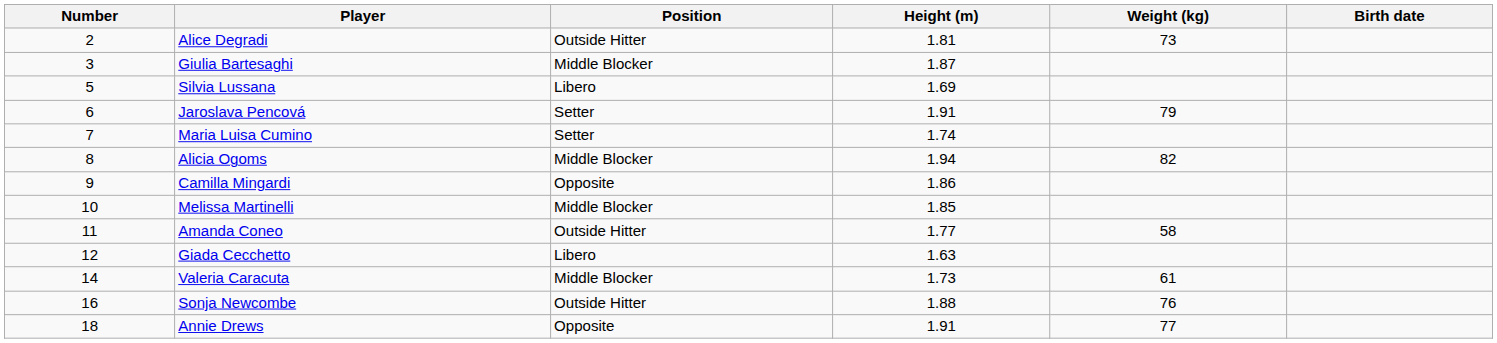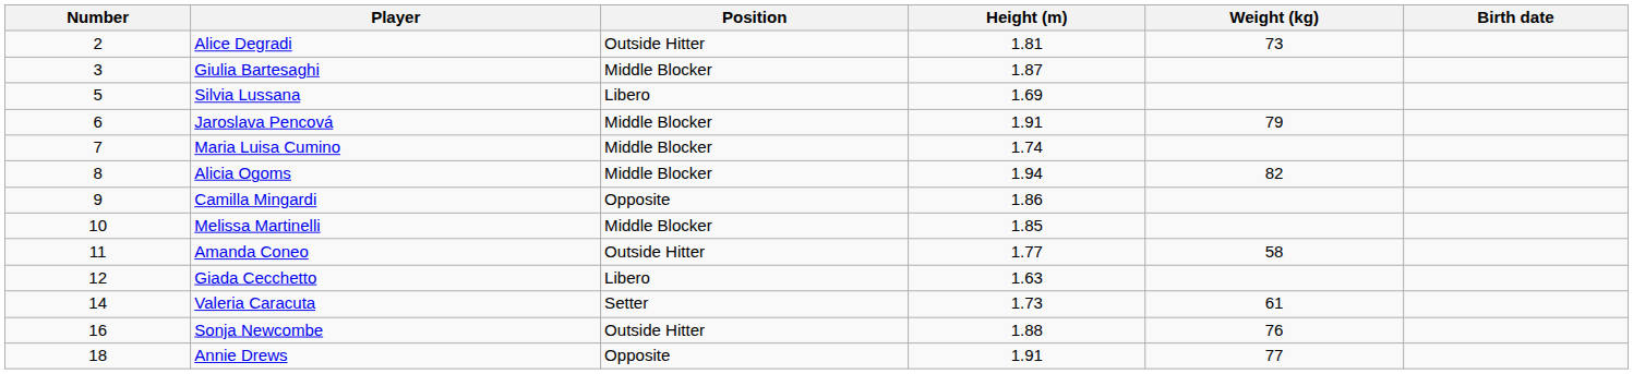 <table class="wikitable" style="width:100%;">
 <tr>
 <th>Number</th>
 <th>Player</th>
 <th>Position</th>
 <th>Height (m)</th>
 <th>Weight (kg)</th>
 <th>Birth date</th>
 </tr>
 <tr>
 <td align=center>2</td>
 <td> <a href='#'>Alice Degradi</a></td>
 <td>Outside Hitter</td>
 <td align=center>1.81</td>
 <td align=center>73</td>
 <td></td>
 </tr>
 <tr>
 <td align=center>3</td>
 <td> <a href='#'>Giulia Bartesaghi</a></td>
 <td>Middle Blocker</td>
 <td align=center>1.87</td>
 <td align=center></td>
 <td></td>
 </tr>
 <tr>
 <td align=center>5</td>
 <td> <a href='#'>Silvia Lussana</a></td>
 <td>Libero</td>
 <td align=center>1.69</td>
 <td align=center></td>
 <td></td>
 </tr>
 <tr>
 <td align=center>6</td>
 <td> <a href='#'>Jaroslava Pencová</a></td>
-<td>Setter</td>
+<td>Middle Blocker</td>
 <td align=center>1.91</td>
 <td align=center>79</td>
 <td></td>
 </tr>
 <tr>
 <td align=center>7</td>
 <td> <a href='#'>Maria Luisa Cumino</a></td>
-<td>Setter</td>
+<td>Middle Blocker</td>
 <td align=center>1.74</td>
 <td align=center></td>
 <td></td>
 </tr>
 <tr>
 <td align=center>8</td>
 <td> <a href='#'>Alicia Ogoms</a></td>
 <td>Middle Blocker</td>
 <td align=center>1.94</td>
 <td align=center>82</td>
 <td></td>
 </tr>
 <tr>
 <td align=center>9</td>
 <td> <a href='#'>Camilla Mingardi</a></td>
 <td>Opposite</td>
 <td align=center>1.86</td>
 <td align=center></td>
 <td></td>
 </tr>
 <tr>
 <td align=center>10</td>
 <td> <a href='#'>Melissa Martinelli</a></td>
 <td>Middle Blocker</td>
 <td align=center>1.85</td>
 <td align=center></td>
 <td></td>
 </tr>
 <tr>
 <td align=center>11</td>
 <td> <a href='#'>Amanda Coneo</a></td>
 <td>Outside Hitter</td>
 <td align=center>1.77</td>
 <td align=center>58</td>
 <td></td>
 </tr>
 <tr>
 <td align=center>12</td>
 <td> <a href='#'>Giada Cecchetto</a></td>
 <td>Libero</td>
 <td align=center>1.63</td>
 <td align=center></td>
 <td></td>
 </tr>
 <tr>
 <td align=center>14</td>
 <td> <a href='#'>Valeria Caracuta</a></td>
-<td>Middle Blocker</td>
+<td>Setter</td>
 <td align=center>1.73</td>
 <td align=center>61</td>
 <td></td>
 </tr>
 <tr>
 <td align=center>16</td>
 <td> <a href='#'>Sonja Newcombe</a></td>
 <td>Outside Hitter</td>
 <td align=center>1.88</td>
 <td align=center>76</td>
 <td></td>
 </tr>
 <tr>
 <td align=center>18</td>
 <td> <a href='#'>Annie Drews</a></td>
 <td>Opposite</td>
 <td align=center>1.91</td>
 <td align=center>77</td>
 <td></td>
 </tr>
 </table>
